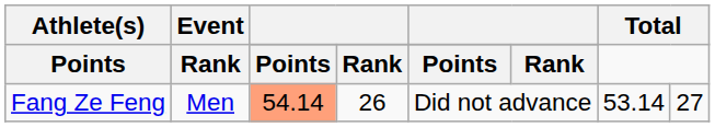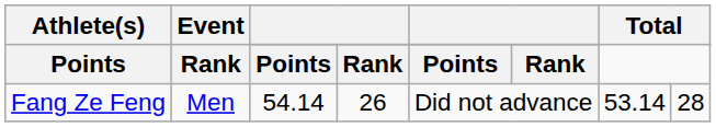 <table class="wikitable" style="font-size:90%">
 <tr>
 <th rowspan="2">Athlete(s)</th>
 <th rowspan="2">Event</th>
 <th colspan="2"></th>
 <th colspan="2"></th>
 <th colspan="2">Total</th>
 </tr>
 <tr>
 </tr>
 <tr>
 <th>Points</th>
 <th>Rank</th>
 <th>Points</th>
 <th>Rank</th>
 <th>Points</th>
 <th>Rank</th>
 </tr>
 <tr align="center">
 <td align="left"><a href='#'>Fang Ze Feng</a></td>
 <td><a href='#'>Men</a></td>
-<td style="background: lightsalmon;">54.14</td>
+<td>54.14</td>
 <td>26</td>
 <td colspan=2>Did not advance</td>
 <td>53.14</td>
-<td>27</td>
+<td>28</td>
 </tr>
 </table>
